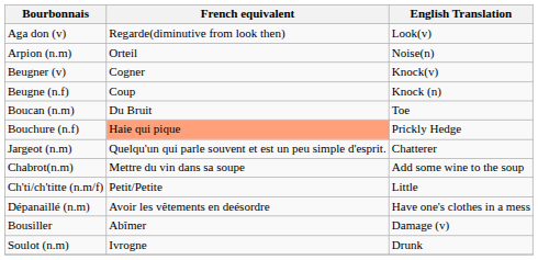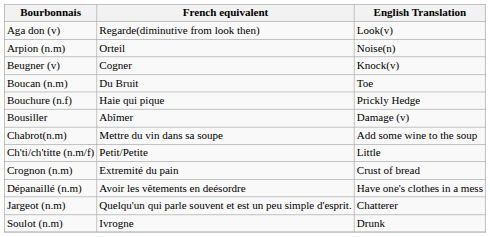 <table class="wikitable">
 <tr>
 <th>Bourbonnais</th>
 <th>French equivalent</th>
 <th>English Translation</th>
 </tr>
 <tr>
 <td>Aga don (v)</td>
 <td>Regarde(diminutive from look then)</td>
 <td>Look(v)</td>
 </tr>
 <tr>
 <td>Arpion (n.m)</td>
 <td>Orteil</td>
 <td>Noise(n)</td>
 </tr>
 <tr>
 <td>Beugner (v)</td>
 <td>Cogner</td>
 <td>Knock(v)</td>
 </tr>
 <tr>
-<td>Beugne (n.f)</td>
-<td>Coup</td>
-<td>Knock (n)</td>
-</tr>
-<tr>
 <td>Boucan (n.m)</td>
 <td>Du Bruit</td>
 <td>Toe</td>
 </tr>
 <tr>
 <td>Bouchure (n.f)</td>
-<td style="background: lightsalmon;">Haie qui pique</td>
+<td>Haie qui pique</td>
 <td>Prickly Hedge</td>
 </tr>
 <tr>
-<td>Jargeot (n.m)</td>
-<td>Quelqu'un qui parle souvent et est un peu simple d'esprit.</td>
-<td>Chatterer</td>
+<td>Bousiller</td>
+<td>Abîmer</td>
+<td>Damage (v)</td>
 </tr>
 <tr>
 <td>Chabrot(n.m)</td>
 <td>Mettre du vin dans sa soupe</td>
 <td>Add some wine to the soup</td>
 </tr>
 <tr>
 <td>Сh'ti/ch'titte (n.m/f)</td>
 <td>Petit/Petite</td>
 <td>Little</td>
 </tr>
 <tr>
+<td>Crognon (n.m)</td>
+<td>Extremité du pain</td>
+<td>Crust of bread</td>
+</tr>
+<tr>
 <td>Dépanaillé (n.m)</td>
 <td>Avoir les vêtements en deésordre</td>
 <td>Have one's clothes in a mess</td>
 </tr>
 <tr>
-<td>Bousiller</td>
-<td>Abîmer</td>
-<td>Damage (v)</td>
+<td>Jargeot (n.m)</td>
+<td>Quelqu'un qui parle souvent et est un peu simple d'esprit.</td>
+<td>Chatterer</td>
 </tr>
 <tr>
 <td>Soulot (n.m)</td>
 <td>Ivrogne</td>
 <td>Drunk</td>
 </tr>
 <tr>
 </tr>
 </table>
